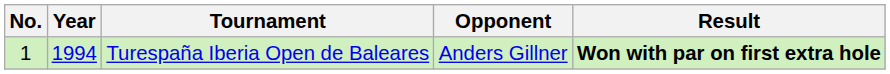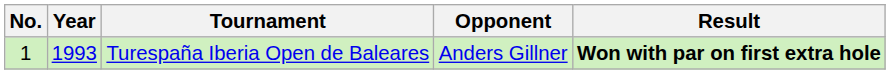 <table class="wikitable" style="font-size:95%;">
 <tr>
 <th>No.</th>
 <th>Year</th>
 <th>Tournament</th>
 <th>Opponent</th>
 <th>Result</th>
 </tr>
 <tr style="background:#D0F0C0;">
 <td align=center>1</td>
-<td><a href='#'>1994</a></td>
+<td><a href='#'>1993</a></td>
 <td><a href='#'>Turespaña Iberia Open de Baleares</a></td>
 <td> <a href='#'>Anders Gillner</a></td>
 <td><strong>Won with par on first extra hole</strong></td>
 </tr>
 </table>
